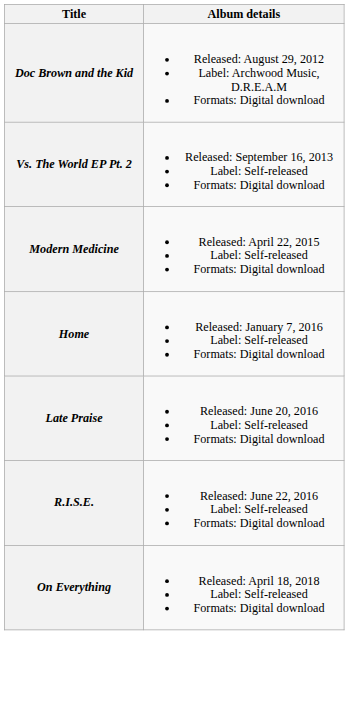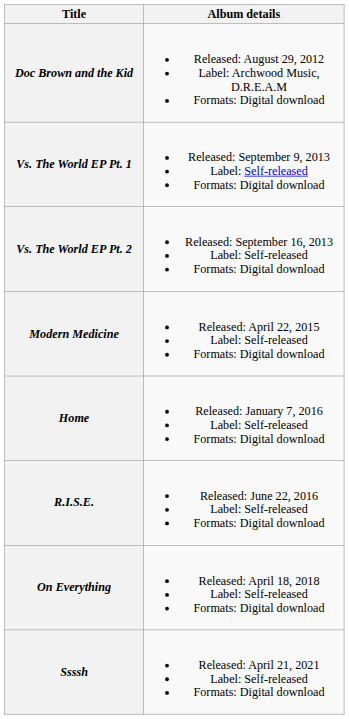 <table class="wikitable plainrowheaders" style="text-align:center;">
 <tr>
 <th scope="col" style="width:11em;">Title</th>
 <th scope="col" style="width:16em;">Album details</th>
 </tr>
 <tr>
 <th scope="row"><em>Doc Brown and the Kid</em></th>
 <td><br><ul><li>Released: August 29, 2012</li><li>Label: Archwood Music, D.R.E.A.M</li><li>Formats: Digital download</li></ul></td>
+</tr>
+<tr>
+<th scope="row"><em>Vs. The World EP Pt. 1</em></th>
+<td><br><ul><li>Released: September 9, 2013</li><li>Label: <a href='#'>Self-released</a></li><li>Formats: Digital download</li></ul></td>
 </tr>
 <tr>
 <th scope="row"><em>Vs. The World EP Pt. 2</em></th>
 <td><br><ul><li>Released: September 16, 2013</li><li>Label: Self-released</li><li>Formats: Digital download</li></ul></td>
 </tr>
 <tr>
 <th scope="row"><em>Modern Medicine</em></th>
 <td><br><ul><li>Released: April 22, 2015</li><li>Label: Self-released</li><li>Formats: Digital download</li></ul></td>
 </tr>
 <tr>
 <th scope="row"><em>Home</em></th>
 <td><br><ul><li>Released: January 7, 2016</li><li>Label: Self-released</li><li>Formats: Digital download</li></ul></td>
 </tr>
 <tr>
-<th scope="row"><em>Late Praise</em></th>
-<td><br><ul><li>Released: June 20, 2016</li><li>Label: Self-released</li><li>Formats: Digital download</li></ul></td>
-</tr>
-<tr>
 <th scope="row"><em>R.I.S.E.</em></th>
 <td><br><ul><li>Released: June 22, 2016</li><li>Label: Self-released</li><li>Formats: Digital download</li></ul></td>
 </tr>
 <tr>
 <th scope="row"><em>On Everything</em><br></th>
 <td><br><ul><li>Released: April 18, 2018</li><li>Label: Self-released</li><li>Formats: Digital download</li></ul></td>
 </tr>
+<tr>
+<th scope="row"><em>Ssssh</em></th>
+<td><br><ul><li>Released: April 21, 2021</li><li>Label: Self-released</li><li>Formats: Digital download</li></ul></td>
+</tr>
 </table>
